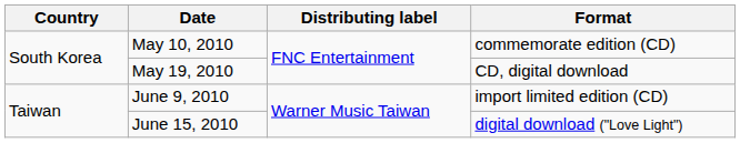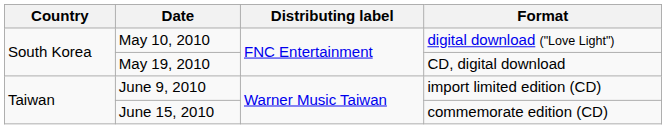 <table class="wikitable" style="width:700px">
 <tr>
 <th>Country</th>
 <th>Date</th>
 <th>Distributing label</th>
 <th>Format</th>
 </tr>
 <tr>
 <td rowspan=2>South Korea</td>
 <td>May 10, 2010</td>
 <td rowspan=2><a href='#'>FNC Entertainment</a></td>
-<td>commemorate edition (CD)</td>
+<td><a href='#'>digital download</a> <small>("Love Light")</small></td>
 </tr>
 <tr>
 <td>May 19, 2010</td>
 <td>CD, digital download</td>
 </tr>
 <tr>
 <td rowspan=2>Taiwan</td>
 <td>June 9, 2010</td>
 <td rowspan=2><a href='#'>Warner Music Taiwan</a></td>
 <td>import limited edition (CD)</td>
 </tr>
 <tr>
 <td>June 15, 2010</td>
-<td><a href='#'>digital download</a> <small>("Love Light")</small></td>
+<td>commemorate edition (CD)</td>
 </tr>
 </table>
